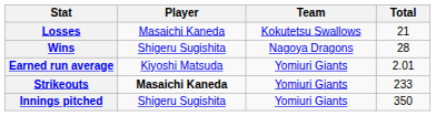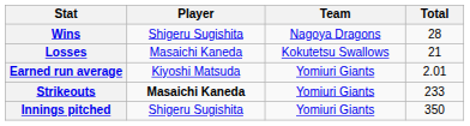 <table class="wikitable" style="text-align:center;">
 <tr>
 <th scope="col" width="7%">Stat</th>
 <th scope="col" width="10%">Player</th>
 <th scope="col" width="10%">Team</th>
 <th scope="col" width="3%">Total</th>
 </tr>
 <tr>
+<th scope="row" style="text-align:center;"><a href='#'>Wins</a></th>
+<td><a href='#'>Shigeru Sugishita</a></td>
+<td><a href='#'>Nagoya Dragons</a></td>
+<td>28</td>
+</tr>
+<tr>
 <th scope="row" style="text-align:center;"><a href='#'>Losses</a></th>
 <td><a href='#'>Masaichi Kaneda</a></td>
 <td><a href='#'>Kokutetsu Swallows</a></td>
 <td>21</td>
-</tr>
-<tr>
-<th scope="row" style="text-align:center;"><a href='#'>Wins</a></th>
-<td><a href='#'>Shigeru Sugishita</a></td>
-<td><a href='#'>Nagoya Dragons</a></td>
-<td>28</td>
 </tr>
 <tr>
 <th scope="row" style="text-align:center;"><a href='#'>Earned run average</a></th>
 <td><a href='#'>Kiyoshi Matsuda</a></td>
 <td><a href='#'>Yomiuri Giants</a></td>
 <td>2.01</td>
 </tr>
 <tr>
 <th scope="row" style="text-align:center;"><a href='#'>Strikeouts</a></th>
 <td><strong>Masaichi Kaneda</strong></td>
 <td><a href='#'>Yomiuri Giants</a></td>
 <td>233</td>
 </tr>
 <tr>
 <th scope="row" style="text-align:center;"><a href='#'>Innings pitched</a></th>
 <td><a href='#'>Shigeru Sugishita</a></td>
 <td><a href='#'>Yomiuri Giants</a></td>
 <td>350</td>
 </tr>
 </table>
